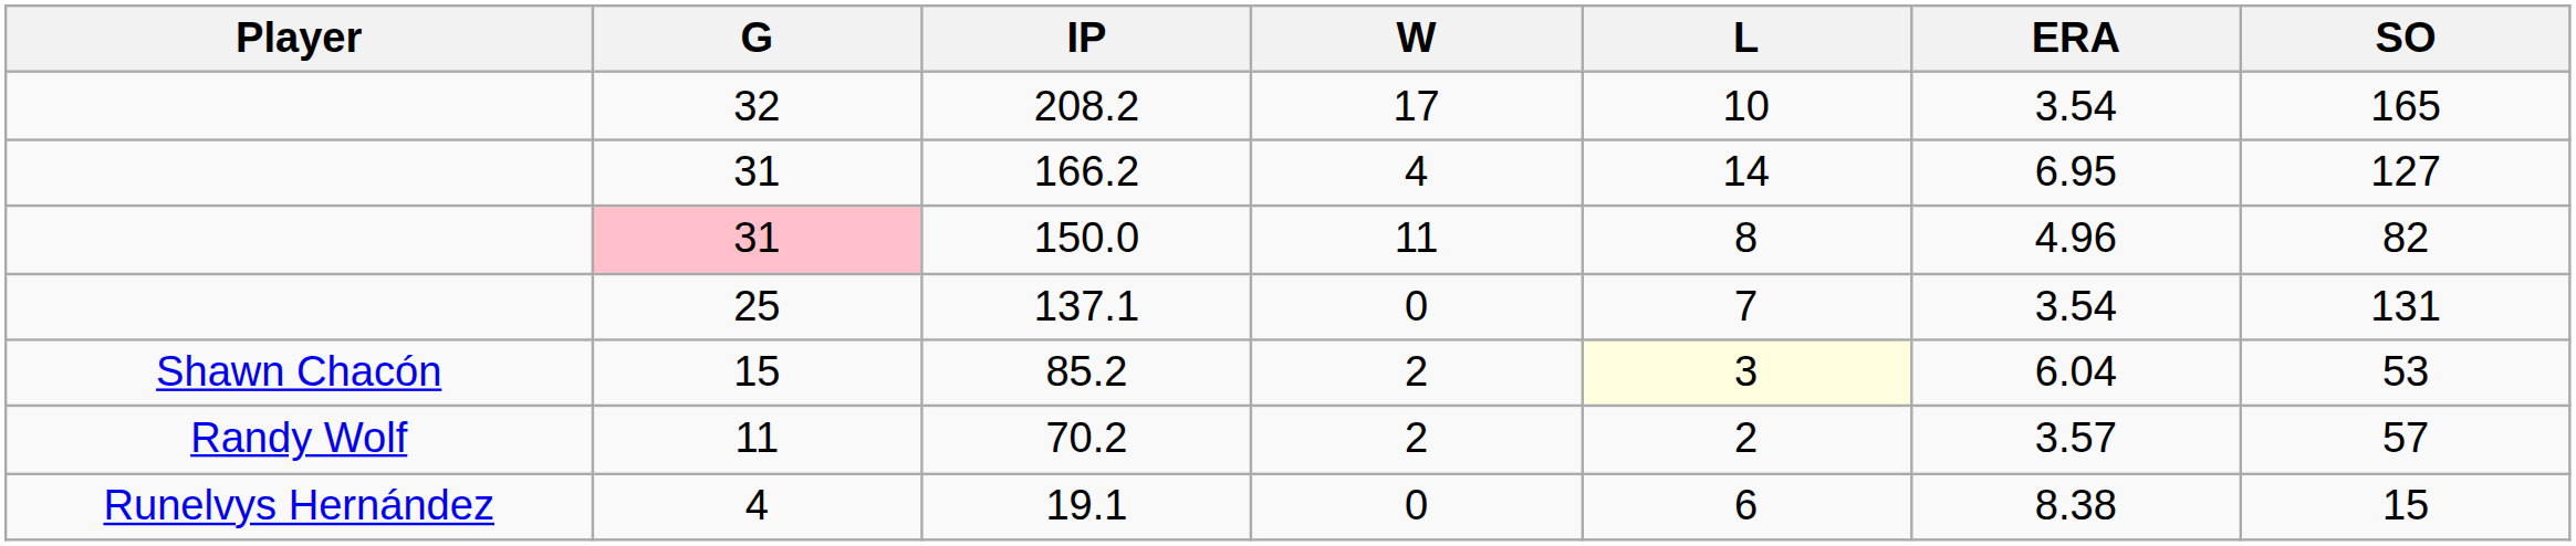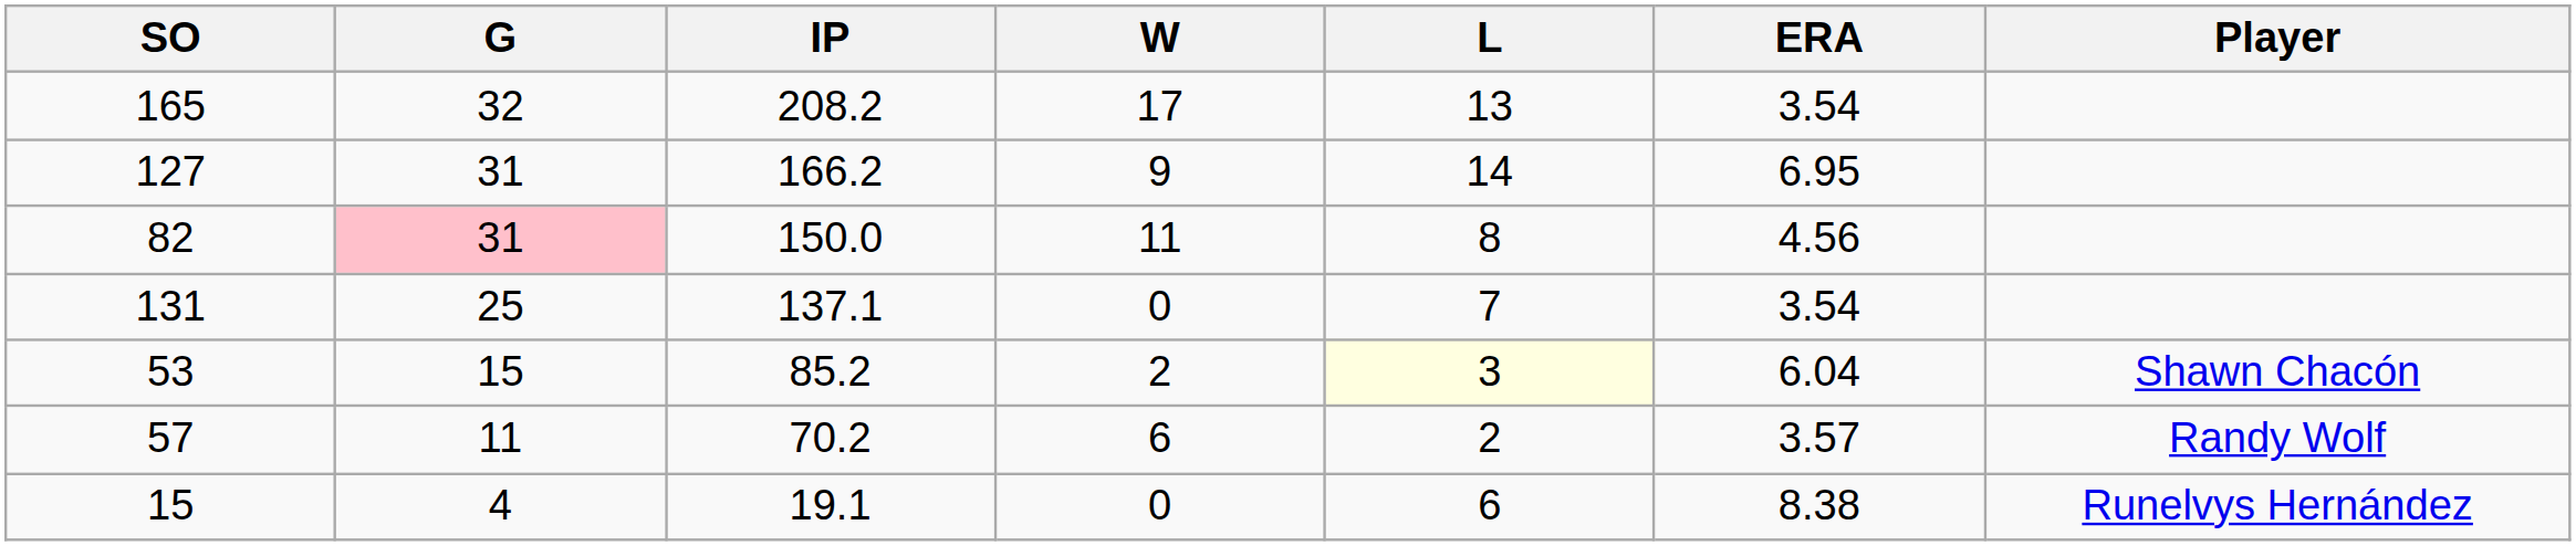 <table class="wikitable sortable">
 <tr>
-<th bgcolor="#DDDDFF" width="16%">Player</th>
+<th bgcolor="#DDDDFF" width="9%">SO</th>
 <th bgcolor="#DDDDFF" width="9%">G</th>
 <th bgcolor="#DDDDFF" width="9%">IP</th>
 <th bgcolor="#DDDDFF" width="9%">W</th>
 <th bgcolor="#DDDDFF" width="9%">L</th>
 <th bgcolor="#DDDDFF" width="9%">ERA</th>
-<th bgcolor="#DDDDFF" width="9%">SO</th>
+<th bgcolor="#DDDDFF" width="16%">Player</th>
 </tr>
 <tr align="center">
-<td></td>
+<td>165</td>
 <td>32</td>
 <td>208.2</td>
 <td>17</td>
-<td>10</td>
+<td>13</td>
 <td>3.54</td>
-<td>165</td>
+<td></td>
 </tr>
 <tr align="center">
-<td></td>
+<td>127</td>
 <td>31</td>
 <td>166.2</td>
-<td>4</td>
+<td>9</td>
 <td>14</td>
 <td>6.95</td>
-<td>127</td>
+<td></td>
 </tr>
 <tr align="center">
-<td></td>
+<td>82</td>
 <td style="background: pink;">31</td>
 <td>150.0</td>
 <td>11</td>
 <td>8</td>
-<td>4.96</td>
-<td>82</td>
+<td>4.56</td>
+<td></td>
 </tr>
 <tr align="center">
-<td></td>
+<td>131</td>
 <td>25</td>
 <td>137.1</td>
 <td>0</td>
 <td>7</td>
 <td>3.54</td>
-<td>131</td>
+<td></td>
 </tr>
 <tr align=center>
-<td><a href='#'>Shawn Chacón</a></td>
+<td>53</td>
 <td>15</td>
 <td>85.2</td>
 <td>2</td>
 <td style="background: lightyellow;">3</td>
 <td>6.04</td>
-<td>53</td>
+<td><a href='#'>Shawn Chacón</a></td>
 </tr>
 <tr align=center>
-<td><a href='#'>Randy Wolf</a></td>
+<td>57</td>
 <td>11</td>
 <td>70.2</td>
-<td>2</td>
+<td>6</td>
 <td>2</td>
 <td>3.57</td>
-<td>57</td>
+<td><a href='#'>Randy Wolf</a></td>
 </tr>
 <tr align=center>
-<td><a href='#'>Runelvys Hernández</a></td>
+<td>15</td>
 <td>4</td>
 <td>19.1</td>
 <td>0</td>
 <td>6</td>
 <td>8.38</td>
-<td>15</td>
+<td><a href='#'>Runelvys Hernández</a></td>
 </tr>
 </table>
